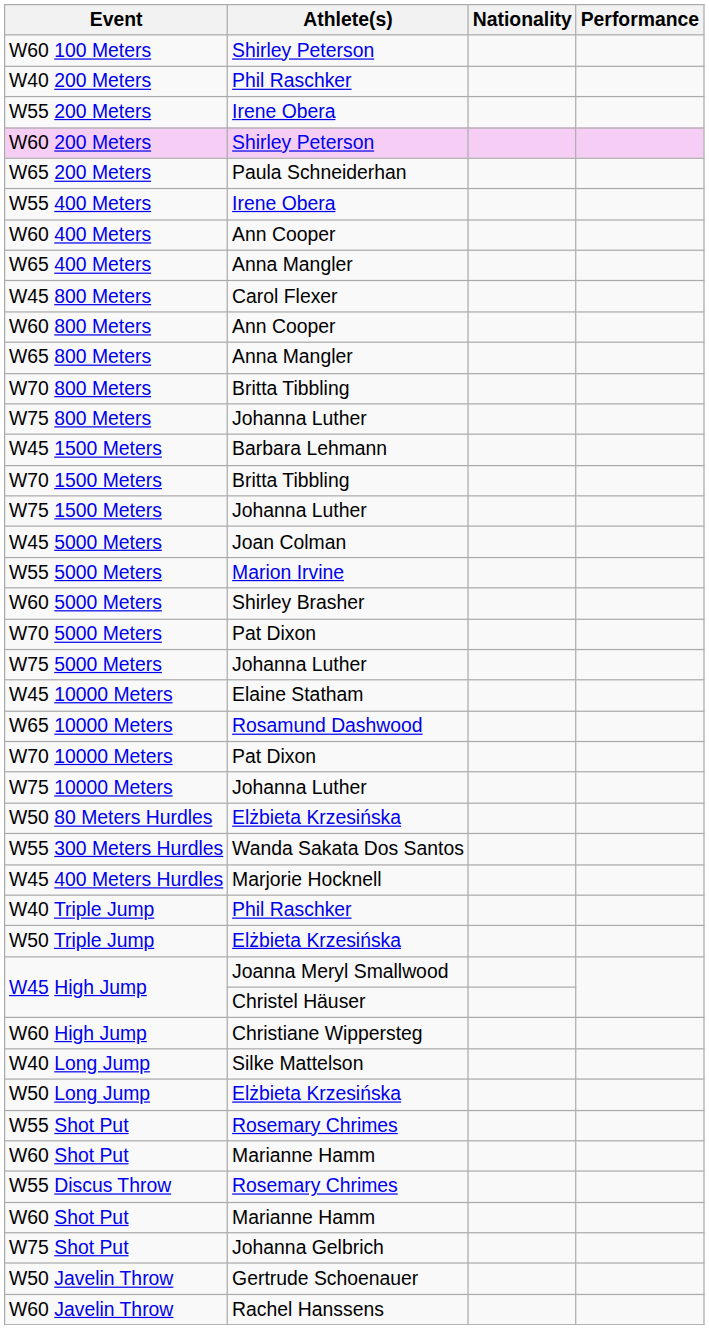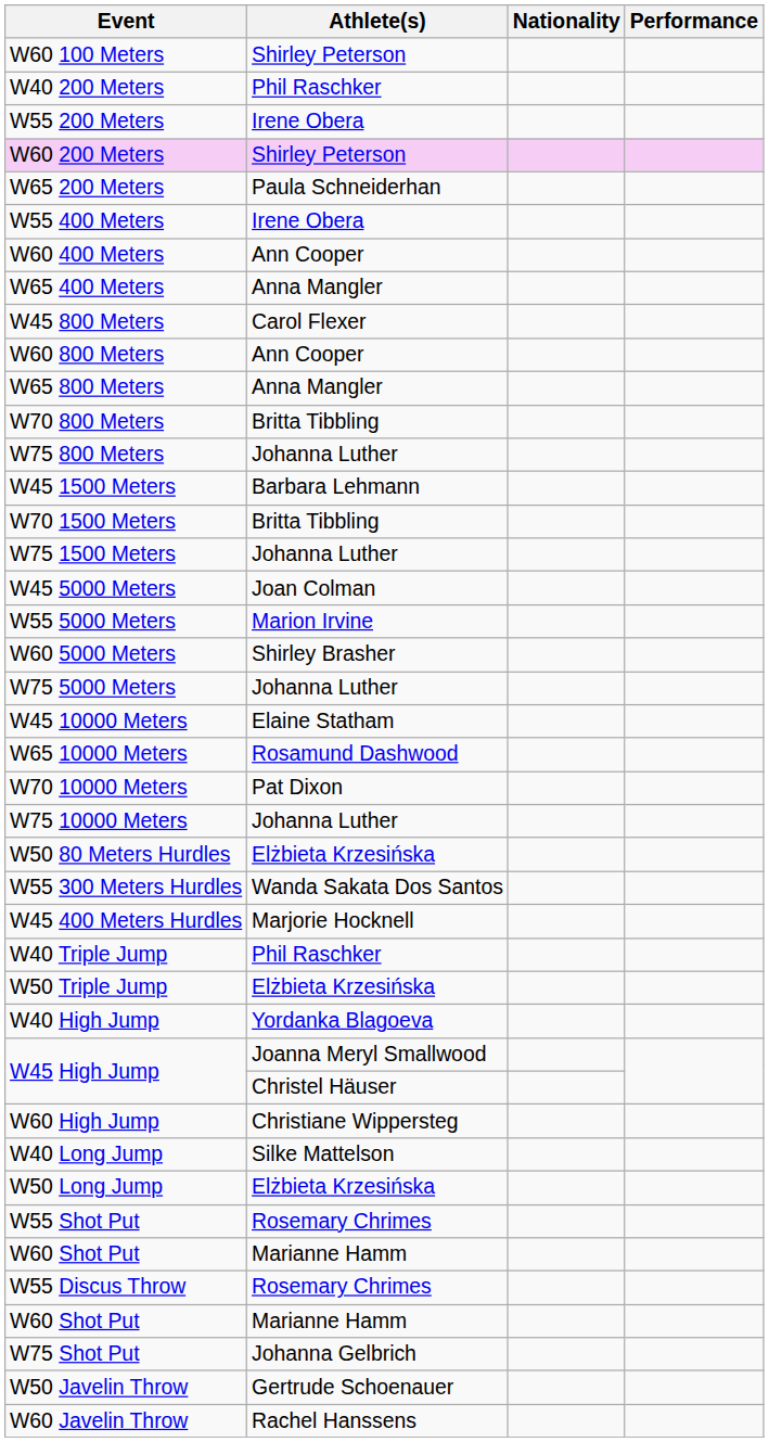 <table class="wikitable">
 <tr>
 <th>Event</th>
 <th>Athlete(s)</th>
 <th>Nationality</th>
 <th>Performance</th>
 </tr>
 <tr>
 <td>W60 <a href='#'>100 Meters</a></td>
 <td><a href='#'>Shirley Peterson</a></td>
 <td></td>
 <td></td>
 </tr>
 <tr>
 <td>W40 <a href='#'>200 Meters</a></td>
 <td><a href='#'>Phil Raschker</a></td>
 <td></td>
 <td></td>
 </tr>
 <tr>
 <td>W55 <a href='#'>200 Meters</a></td>
 <td><a href='#'>Irene Obera</a></td>
 <td></td>
 <td></td>
 </tr>
 <tr bgcolor=#f6CEF5>
 <td>W60 <a href='#'>200 Meters</a></td>
 <td><a href='#'>Shirley Peterson</a></td>
 <td></td>
 <td></td>
 </tr>
 <tr>
 <td>W65 <a href='#'>200 Meters</a></td>
 <td>Paula Schneiderhan</td>
 <td></td>
 <td></td>
 </tr>
 <tr>
 <td>W55 <a href='#'>400 Meters</a></td>
 <td><a href='#'>Irene Obera</a></td>
 <td></td>
 <td></td>
 </tr>
 <tr>
 <td>W60 <a href='#'>400 Meters</a></td>
 <td>Ann Cooper</td>
 <td></td>
 <td></td>
 </tr>
 <tr>
 <td>W65 <a href='#'>400 Meters</a></td>
 <td>Anna Mangler</td>
 <td></td>
 <td></td>
 </tr>
 <tr>
 <td>W45 <a href='#'>800 Meters</a></td>
 <td>Carol Flexer</td>
 <td></td>
 <td></td>
 </tr>
 <tr>
 <td>W60 <a href='#'>800 Meters</a></td>
 <td>Ann Cooper</td>
 <td></td>
 <td></td>
 </tr>
 <tr>
 <td>W65 <a href='#'>800 Meters</a></td>
 <td>Anna Mangler</td>
 <td></td>
 <td></td>
 </tr>
 <tr>
 <td>W70 <a href='#'>800 Meters</a></td>
 <td>Britta Tibbling</td>
 <td></td>
 <td></td>
 </tr>
 <tr>
 <td>W75 <a href='#'>800 Meters</a></td>
 <td>Johanna Luther</td>
 <td></td>
 <td></td>
 </tr>
 <tr>
 <td>W45 <a href='#'>1500 Meters</a></td>
 <td>Barbara Lehmann</td>
 <td></td>
 <td></td>
 </tr>
 <tr>
 <td>W70 <a href='#'>1500 Meters</a></td>
 <td>Britta Tibbling</td>
 <td></td>
 <td></td>
 </tr>
 <tr>
 <td>W75 <a href='#'>1500 Meters</a></td>
 <td>Johanna Luther</td>
 <td></td>
 <td></td>
 </tr>
 <tr>
 <td>W45 <a href='#'>5000 Meters</a></td>
 <td>Joan Colman</td>
 <td></td>
 <td></td>
 </tr>
 <tr>
 <td>W55 <a href='#'>5000 Meters</a></td>
 <td><a href='#'>Marion Irvine</a></td>
 <td></td>
 <td></td>
 </tr>
 <tr>
 <td>W60 <a href='#'>5000 Meters</a></td>
 <td>Shirley Brasher</td>
 <td></td>
 <td></td>
 </tr>
 <tr>
-<td>W70 <a href='#'>5000 Meters</a></td>
-<td>Pat Dixon</td>
-<td></td>
-<td></td>
-</tr>
-<tr>
 <td>W75 <a href='#'>5000 Meters</a></td>
 <td>Johanna Luther</td>
 <td></td>
 <td></td>
 </tr>
 <tr>
 <td>W45 <a href='#'>10000 Meters</a></td>
 <td>Elaine Statham</td>
 <td></td>
 <td></td>
 </tr>
 <tr>
 <td>W65 <a href='#'>10000 Meters</a></td>
 <td><a href='#'>Rosamund Dashwood</a></td>
 <td></td>
 <td></td>
 </tr>
 <tr>
 <td>W70 <a href='#'>10000 Meters</a></td>
 <td>Pat Dixon</td>
 <td></td>
 <td></td>
 </tr>
 <tr>
 <td>W75 <a href='#'>10000 Meters</a></td>
 <td>Johanna Luther</td>
 <td></td>
 <td></td>
 </tr>
 <tr>
 <td>W50 <a href='#'>80 Meters Hurdles</a></td>
 <td><a href='#'>Elżbieta Krzesińska</a></td>
 <td></td>
 <td></td>
 </tr>
 <tr>
 <td>W55 <a href='#'>300 Meters Hurdles</a></td>
 <td>Wanda Sakata Dos Santos</td>
 <td></td>
 <td></td>
 </tr>
 <tr>
 <td>W45 <a href='#'>400 Meters Hurdles</a></td>
 <td>Marjorie Hocknell</td>
 <td></td>
 <td></td>
 </tr>
 <tr>
 <td>W40 <a href='#'>Triple Jump</a></td>
 <td><a href='#'>Phil Raschker</a></td>
 <td></td>
 <td></td>
 </tr>
 <tr>
 <td>W50 <a href='#'>Triple Jump</a></td>
 <td><a href='#'>Elżbieta Krzesińska</a></td>
+<td></td>
+<td></td>
+</tr>
+<tr>
+<td>W40 <a href='#'>High Jump</a></td>
+<td><a href='#'>Yordanka Blagoeva</a></td>
 <td></td>
 <td></td>
 </tr>
 <tr>
 <td rowspan=2><a href='#'>W45</a> <a href='#'>High Jump</a></td>
 <td>Joanna Meryl Smallwood</td>
 <td></td>
 <td rowspan=2></td>
 </tr>
 <tr>
 <td>Christel Häuser</td>
 <td></td>
 </tr>
 <tr>
 <td>W60 <a href='#'>High Jump</a></td>
 <td>Christiane Wippersteg</td>
 <td></td>
 <td></td>
 </tr>
 <tr>
 <td>W40 <a href='#'>Long Jump</a></td>
 <td>Silke Mattelson</td>
 <td></td>
 <td></td>
 </tr>
 <tr>
 <td>W50 <a href='#'>Long Jump</a></td>
 <td><a href='#'>Elżbieta Krzesińska</a></td>
 <td></td>
 <td></td>
 </tr>
 <tr>
 <td>W55 <a href='#'>Shot Put</a></td>
 <td><a href='#'>Rosemary Chrimes</a></td>
 <td></td>
 <td></td>
 </tr>
 <tr>
 <td>W60 <a href='#'>Shot Put</a></td>
 <td>Marianne Hamm</td>
 <td></td>
 <td></td>
 </tr>
 <tr>
 <td>W55 <a href='#'>Discus Throw</a></td>
 <td><a href='#'>Rosemary Chrimes</a></td>
 <td></td>
 <td></td>
 </tr>
 <tr>
 <td>W60 <a href='#'>Shot Put</a></td>
 <td>Marianne Hamm</td>
 <td></td>
 <td></td>
 </tr>
 <tr>
 <td>W75 <a href='#'>Shot Put</a></td>
 <td>Johanna Gelbrich</td>
 <td></td>
 <td></td>
 </tr>
 <tr>
 <td>W50 <a href='#'>Javelin Throw</a></td>
 <td>Gertrude Schoenauer</td>
 <td></td>
 <td></td>
 </tr>
 <tr>
 <td>W60 <a href='#'>Javelin Throw</a></td>
 <td>Rachel Hanssens</td>
 <td></td>
 <td></td>
 </tr>
 </table>
